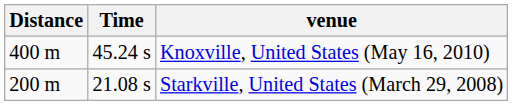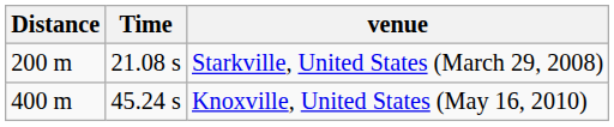 <table class="wikitable">
 <tr>
 <th>Distance</th>
 <th>Time</th>
 <th>venue</th>
 </tr>
 <tr>
+<td>200 m</td>
+<td>21.08 s</td>
+<td><a href='#'>Starkville</a>, <a href='#'>United States</a> (March 29, 2008)</td>
+</tr>
+<tr>
 <td>400 m</td>
 <td>45.24 s</td>
 <td><a href='#'>Knoxville</a>, <a href='#'>United States</a> (May 16, 2010)</td>
 </tr>
-<tr>
-<td>200 m</td>
-<td>21.08 s</td>
-<td><a href='#'>Starkville</a>, <a href='#'>United States</a> (March 29, 2008)</td>
-</tr>
 </table>
